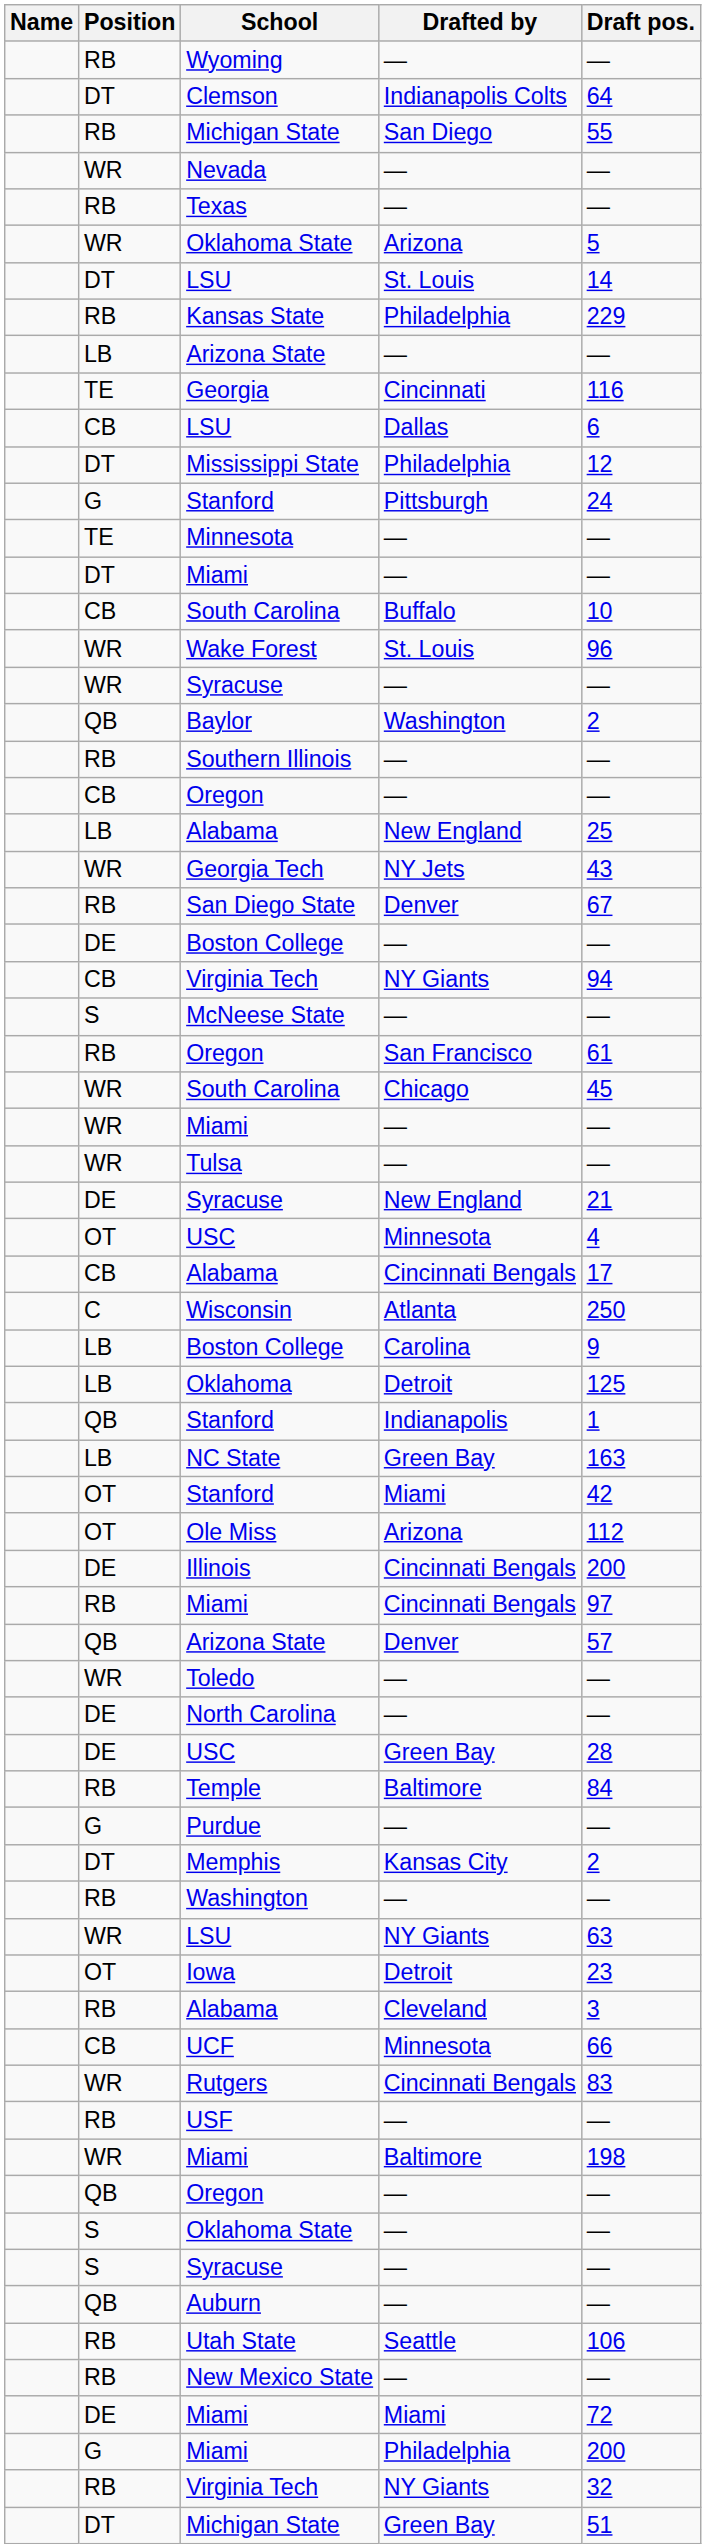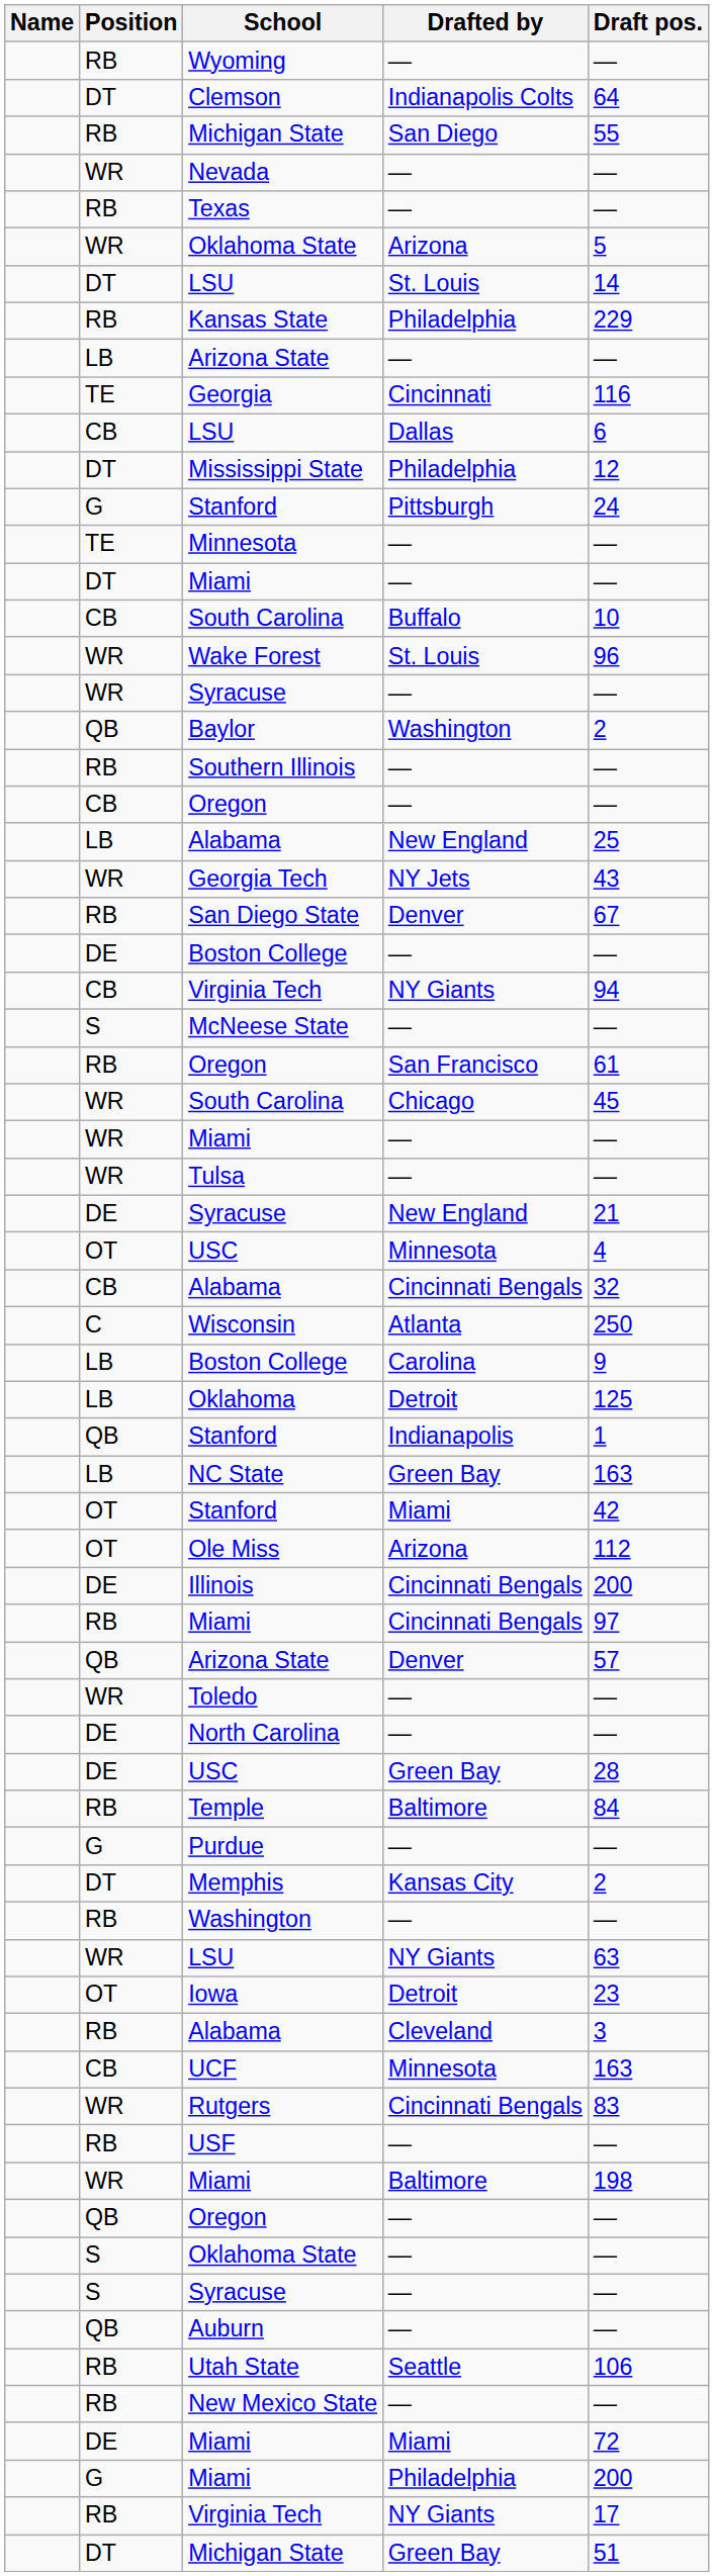 <table class="wikitable sortable" style="text-align: left">
 <tr>
 <th>Name</th>
 <th>Position</th>
 <th>School</th>
 <th>Drafted by</th>
 <th data-sort-type="number">Draft pos.</th>
 </tr>
 <tr>
 <td></td>
 <td>RB</td>
 <td><a href='#'>Wyoming</a></td>
 <td>—</td>
 <td data-sort-value="999">—</td>
 </tr>
 <tr>
 <td></td>
 <td>DT</td>
 <td><a href='#'>Clemson</a></td>
 <td><a href='#'>Indianapolis Colts</a></td>
 <td><a href='#'>64</a></td>
 </tr>
 <tr>
 <td></td>
 <td>RB</td>
 <td><a href='#'>Michigan State</a></td>
 <td><a href='#'>San Diego</a></td>
 <td><a href='#'>55</a></td>
 </tr>
 <tr>
 <td></td>
 <td>WR</td>
 <td><a href='#'>Nevada</a></td>
 <td>—</td>
 <td data-sort-value="999">—</td>
 </tr>
 <tr>
 <td></td>
 <td>RB</td>
 <td><a href='#'>Texas</a></td>
 <td>—</td>
 <td data-sort-value="999">—</td>
 </tr>
 <tr>
 <td></td>
 <td>WR</td>
 <td><a href='#'>Oklahoma State</a></td>
 <td><a href='#'>Arizona</a></td>
 <td><a href='#'>5</a></td>
 </tr>
 <tr>
 <td> </td>
 <td>DT</td>
 <td><a href='#'>LSU</a></td>
 <td><a href='#'>St. Louis</a></td>
 <td><a href='#'>14</a></td>
 </tr>
 <tr>
 <td></td>
 <td>RB</td>
 <td><a href='#'>Kansas State</a></td>
 <td><a href='#'>Philadelphia</a></td>
 <td><a href='#'>229</a></td>
 </tr>
 <tr>
 <td></td>
 <td>LB</td>
 <td><a href='#'>Arizona State</a></td>
 <td>—</td>
 <td data-sort-value="999">—</td>
 </tr>
 <tr>
 <td></td>
 <td>TE</td>
 <td><a href='#'>Georgia</a></td>
 <td><a href='#'>Cincinnati</a></td>
 <td><a href='#'>116</a></td>
 </tr>
 <tr>
 <td></td>
 <td>CB</td>
 <td><a href='#'>LSU</a></td>
 <td><a href='#'>Dallas</a></td>
 <td><a href='#'>6</a></td>
 </tr>
 <tr>
 <td></td>
 <td>DT</td>
 <td><a href='#'>Mississippi State</a></td>
 <td><a href='#'>Philadelphia</a></td>
 <td><a href='#'>12</a></td>
 </tr>
 <tr>
 <td></td>
 <td>G</td>
 <td><a href='#'>Stanford</a></td>
 <td><a href='#'>Pittsburgh</a></td>
 <td><a href='#'>24</a></td>
 </tr>
 <tr>
 <td></td>
 <td>TE</td>
 <td><a href='#'>Minnesota</a></td>
 <td>—</td>
 <td data-sort-value="999">—</td>
 </tr>
 <tr>
 <td></td>
 <td>DT</td>
 <td><a href='#'>Miami</a></td>
 <td>—</td>
 <td data-sort-value="999">—</td>
 </tr>
 <tr>
 <td></td>
 <td>CB</td>
 <td><a href='#'>South Carolina</a></td>
 <td><a href='#'>Buffalo</a></td>
 <td><a href='#'>10</a></td>
 </tr>
 <tr>
 <td></td>
 <td>WR</td>
 <td><a href='#'>Wake Forest</a></td>
 <td><a href='#'>St. Louis</a></td>
 <td><a href='#'>96</a></td>
 </tr>
 <tr>
 <td></td>
 <td>WR</td>
 <td><a href='#'>Syracuse</a></td>
 <td>—</td>
 <td data-sort-value="999">—</td>
 </tr>
 <tr>
 <td></td>
 <td>QB</td>
 <td><a href='#'>Baylor</a></td>
 <td><a href='#'>Washington</a></td>
 <td><a href='#'>2</a></td>
 </tr>
 <tr>
 <td></td>
 <td>RB</td>
 <td><a href='#'>Southern Illinois</a></td>
 <td>—</td>
 <td data-sort-value="999">—</td>
 </tr>
 <tr>
 <td></td>
 <td>CB</td>
 <td><a href='#'>Oregon</a></td>
 <td>—</td>
 <td data-sort-value="999">—</td>
 </tr>
 <tr>
 <td></td>
 <td>LB</td>
 <td><a href='#'>Alabama</a></td>
 <td><a href='#'>New England</a></td>
 <td><a href='#'>25</a></td>
 </tr>
 <tr>
 <td></td>
 <td>WR</td>
 <td><a href='#'>Georgia Tech</a></td>
 <td><a href='#'>NY Jets</a></td>
 <td><a href='#'>43</a></td>
 </tr>
 <tr>
 <td> </td>
 <td>RB</td>
 <td><a href='#'>San Diego State</a></td>
 <td><a href='#'>Denver</a></td>
 <td><a href='#'>67</a></td>
 </tr>
 <tr>
 <td></td>
 <td>DE</td>
 <td><a href='#'>Boston College</a></td>
 <td>—</td>
 <td data-sort-value="999">—</td>
 </tr>
 <tr>
 <td></td>
 <td>CB</td>
 <td><a href='#'>Virginia Tech</a></td>
 <td><a href='#'>NY Giants</a></td>
 <td><a href='#'>94</a></td>
 </tr>
 <tr>
 <td></td>
 <td>S</td>
 <td><a href='#'>McNeese State</a></td>
 <td>—</td>
 <td data-sort-value="999">—</td>
 </tr>
 <tr>
 <td></td>
 <td>RB</td>
 <td><a href='#'>Oregon</a></td>
 <td><a href='#'>San Francisco</a></td>
 <td><a href='#'>61</a></td>
 </tr>
 <tr>
 <td></td>
 <td>WR</td>
 <td><a href='#'>South Carolina</a></td>
 <td><a href='#'>Chicago</a></td>
 <td><a href='#'>45</a></td>
 </tr>
 <tr>
 <td></td>
 <td>WR</td>
 <td><a href='#'>Miami</a></td>
 <td>—</td>
 <td data-sort-value="999">—</td>
 </tr>
 <tr>
 <td></td>
 <td>WR</td>
 <td><a href='#'>Tulsa</a></td>
 <td>—</td>
 <td data-sort-value="999">—</td>
 </tr>
 <tr>
 <td></td>
 <td>DE</td>
 <td><a href='#'>Syracuse</a></td>
 <td><a href='#'>New England</a></td>
 <td><a href='#'>21</a></td>
 </tr>
 <tr>
 <td></td>
 <td>OT</td>
 <td><a href='#'>USC</a></td>
 <td><a href='#'>Minnesota</a></td>
 <td><a href='#'>4</a></td>
 </tr>
 <tr>
 <td></td>
 <td>CB</td>
 <td><a href='#'>Alabama</a></td>
 <td><a href='#'>Cincinnati Bengals</a></td>
-<td><a href='#'>17</a></td>
+<td><a href='#'>32</a></td>
 </tr>
 <tr>
 <td></td>
 <td>C</td>
 <td><a href='#'>Wisconsin</a></td>
 <td><a href='#'>Atlanta</a></td>
 <td><a href='#'>250</a></td>
 </tr>
 <tr>
 <td></td>
 <td>LB</td>
 <td><a href='#'>Boston College</a></td>
 <td><a href='#'>Carolina</a></td>
 <td><a href='#'>9</a></td>
 </tr>
 <tr>
 <td></td>
 <td>LB</td>
 <td><a href='#'>Oklahoma</a></td>
 <td><a href='#'>Detroit</a></td>
 <td><a href='#'>125</a></td>
 </tr>
 <tr>
 <td></td>
 <td>QB</td>
 <td><a href='#'>Stanford</a></td>
 <td><a href='#'>Indianapolis</a></td>
 <td><a href='#'>1</a></td>
 </tr>
 <tr>
 <td></td>
 <td>LB</td>
 <td><a href='#'>NC State</a></td>
 <td><a href='#'>Green Bay</a></td>
 <td><a href='#'>163</a></td>
 </tr>
 <tr>
 <td></td>
 <td>OT</td>
 <td><a href='#'>Stanford</a></td>
 <td><a href='#'>Miami</a></td>
 <td><a href='#'>42</a></td>
 </tr>
 <tr>
 <td></td>
 <td>OT</td>
 <td><a href='#'>Ole Miss</a></td>
 <td><a href='#'>Arizona</a></td>
 <td><a href='#'>112</a></td>
 </tr>
 <tr>
 <td></td>
 <td>DE</td>
 <td><a href='#'>Illinois</a></td>
 <td><a href='#'>Cincinnati Bengals</a></td>
 <td><a href='#'>200</a></td>
 </tr>
 <tr>
 <td> </td>
 <td>RB</td>
 <td><a href='#'>Miami</a></td>
 <td><a href='#'>Cincinnati Bengals</a></td>
 <td><a href='#'>97</a></td>
 </tr>
 <tr>
 <td></td>
 <td>QB</td>
 <td><a href='#'>Arizona State</a></td>
 <td><a href='#'>Denver</a></td>
 <td><a href='#'>57</a></td>
 </tr>
 <tr>
 <td></td>
 <td>WR</td>
 <td><a href='#'>Toledo</a></td>
 <td>—</td>
 <td data-sort-value="999">—</td>
 </tr>
 <tr>
 <td></td>
 <td>DE</td>
 <td><a href='#'>North Carolina</a></td>
 <td>—</td>
 <td data-sort-value="999">—</td>
 </tr>
 <tr>
 <td></td>
 <td>DE</td>
 <td><a href='#'>USC</a></td>
 <td><a href='#'>Green Bay</a></td>
 <td><a href='#'>28</a></td>
 </tr>
 <tr>
 <td></td>
 <td>RB</td>
 <td><a href='#'>Temple</a></td>
 <td><a href='#'>Baltimore</a></td>
 <td><a href='#'>84</a></td>
 </tr>
 <tr>
 <td></td>
 <td>G</td>
 <td><a href='#'>Purdue</a></td>
 <td>—</td>
 <td data-sort-value="999">—</td>
 </tr>
 <tr>
 <td></td>
 <td>DT</td>
 <td><a href='#'>Memphis</a></td>
 <td><a href='#'>Kansas City</a></td>
 <td><a href='#'>2</a></td>
 </tr>
 <tr>
 <td></td>
 <td>RB</td>
 <td><a href='#'>Washington</a></td>
 <td>—</td>
 <td data-sort-value="999">—</td>
 </tr>
 <tr>
 <td></td>
 <td>WR</td>
 <td><a href='#'>LSU</a></td>
 <td><a href='#'>NY Giants</a></td>
 <td><a href='#'>63</a></td>
 </tr>
 <tr>
 <td></td>
 <td>OT</td>
 <td><a href='#'>Iowa</a></td>
 <td><a href='#'>Detroit</a></td>
 <td><a href='#'>23</a></td>
 </tr>
 <tr>
 <td></td>
 <td>RB</td>
 <td><a href='#'>Alabama</a></td>
 <td><a href='#'>Cleveland</a></td>
 <td><a href='#'>3</a></td>
 </tr>
 <tr>
 <td></td>
 <td>CB</td>
 <td><a href='#'>UCF</a></td>
 <td><a href='#'>Minnesota</a></td>
-<td><a href='#'>66</a></td>
+<td><a href='#'>163</a></td>
 </tr>
 <tr>
 <td></td>
 <td>WR</td>
 <td><a href='#'>Rutgers</a></td>
 <td><a href='#'>Cincinnati Bengals</a></td>
 <td><a href='#'>83</a></td>
 </tr>
 <tr>
 <td></td>
 <td>RB</td>
 <td><a href='#'>USF</a></td>
 <td>—</td>
 <td data-sort-value="999">—</td>
 </tr>
 <tr>
 <td></td>
 <td>WR</td>
 <td><a href='#'>Miami</a></td>
 <td><a href='#'>Baltimore</a></td>
 <td><a href='#'>198</a></td>
 </tr>
 <tr>
 <td></td>
 <td>QB</td>
 <td><a href='#'>Oregon</a></td>
 <td>—</td>
 <td data-sort-value="999">—</td>
 </tr>
 <tr>
 <td></td>
 <td>S</td>
 <td><a href='#'>Oklahoma State</a></td>
 <td>—</td>
 <td data-sort-value="999">—</td>
 </tr>
 <tr>
 <td></td>
 <td>S</td>
 <td><a href='#'>Syracuse</a></td>
 <td>—</td>
 <td data-sort-value="999">—</td>
 </tr>
 <tr>
 <td></td>
 <td>QB</td>
 <td><a href='#'>Auburn</a></td>
 <td>—</td>
 <td data-sort-value="999">—</td>
 </tr>
 <tr>
 <td> </td>
 <td>RB</td>
 <td><a href='#'>Utah State</a></td>
 <td><a href='#'>Seattle</a></td>
 <td><a href='#'>106</a></td>
 </tr>
 <tr>
 <td> </td>
 <td>RB</td>
 <td><a href='#'>New Mexico State</a></td>
 <td>—</td>
 <td data-sort-value="999">—</td>
 </tr>
 <tr>
 <td></td>
 <td>DE</td>
 <td><a href='#'>Miami</a></td>
 <td><a href='#'>Miami</a></td>
 <td><a href='#'>72</a></td>
 </tr>
 <tr>
 <td></td>
 <td>G</td>
 <td><a href='#'>Miami</a></td>
 <td><a href='#'>Philadelphia</a></td>
 <td><a href='#'>200</a></td>
 </tr>
 <tr>
 <td></td>
 <td>RB</td>
 <td><a href='#'>Virginia Tech</a></td>
 <td><a href='#'>NY Giants</a></td>
-<td><a href='#'>32</a></td>
+<td><a href='#'>17</a></td>
 </tr>
 <tr>
 <td></td>
 <td>DT</td>
 <td><a href='#'>Michigan State</a></td>
 <td><a href='#'>Green Bay</a></td>
 <td><a href='#'>51</a></td>
 </tr>
 </table>
